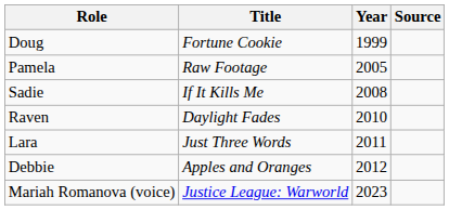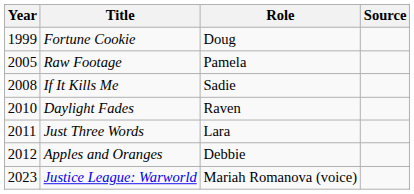 <table class="wikitable plainrowheaders">
 <tr>
+<th scope="col">Year</th>
+<th scope="col">Title</th>
 <th scope="col">Role</th>
-<th scope="col">Title</th>
-<th scope="col">Year</th>
 <th>Source</th>
 </tr>
 <tr>
+<td scope="row">1999</td>
+<td><em>Fortune Cookie</em></td>
 <td>Doug</td>
-<td><em>Fortune Cookie</em></td>
-<td scope="row">1999</td>
 <td></td>
 </tr>
 <tr>
+<td scope="row">2005</td>
+<td><em>Raw Footage</em></td>
 <td>Pamela</td>
-<td><em>Raw Footage</em></td>
-<td scope="row">2005</td>
 <td></td>
 </tr>
 <tr>
+<td scope="row">2008</td>
+<td><em>If It Kills Me</em></td>
 <td>Sadie</td>
-<td><em>If It Kills Me</em></td>
-<td scope="row">2008</td>
 <td></td>
 </tr>
 <tr>
+<td scope="row">2010</td>
+<td><em>Daylight Fades</em></td>
 <td>Raven</td>
-<td><em>Daylight Fades</em></td>
-<td scope="row">2010</td>
 <td></td>
 </tr>
 <tr>
+<td scope="row">2011</td>
+<td><em>Just Three Words</em></td>
 <td>Lara</td>
-<td><em>Just Three Words</em></td>
-<td scope="row">2011</td>
 <td></td>
 </tr>
 <tr>
+<td scope="row">2012</td>
+<td><em>Apples and Oranges</em></td>
 <td>Debbie</td>
-<td><em>Apples and Oranges</em></td>
-<td scope="row">2012</td>
 <td></td>
 </tr>
 <tr>
+<td scope="row">2023</td>
+<td><em><a href='#'>Justice League: Warworld</a></em></td>
 <td>Mariah Romanova (voice)</td>
-<td><em><a href='#'>Justice League: Warworld</a></em></td>
-<td scope="row">2023</td>
 <td></td>
 </tr>
 </table>
